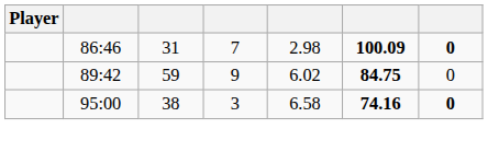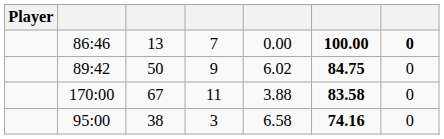 <table class="wikitable sortable" style="text-align:center;">
 <tr>
 <th>Player</th>
 <th width="60px"></th>
 <th width="50px"></th>
 <th width="50px"></th>
 <th width="60px"></th>
 <th width="60px"></th>
 <th width="50px"></th>
 </tr>
 <tr>
 <td align=left> </td>
 <td>86:46</td>
-<td>31</td>
+<td>13</td>
 <td>7</td>
-<td>2.98</td>
-<td><strong>100.09</strong></td>
+<td>0.00</td>
+<td><strong>100.00</strong></td>
 <td><strong>0</strong></td>
 </tr>
 <tr>
 <td align=left> </td>
 <td>89:42</td>
-<td>59</td>
+<td>50</td>
 <td>9</td>
 <td>6.02</td>
 <td><strong>84.75</strong></td>
+<td>0</td>
+</tr>
+<tr>
+<td align=left> </td>
+<td>170:00</td>
+<td>67</td>
+<td>11</td>
+<td>3.88</td>
+<td><strong>83.58</strong></td>
 <td>0</td>
 </tr>
 <tr>
 <td align=left> </td>
 <td>95:00</td>
 <td>38</td>
 <td>3</td>
 <td>6.58</td>
 <td><strong>74.16</strong></td>
-<td><strong>0</strong></td>
+<td>0</td>
 </tr>
 </table>
